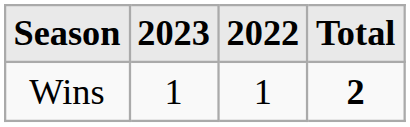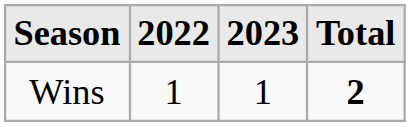 <table class=wikitable>
 <tr bgcolor=E9E9E9>
 <td><strong>Season</strong></td>
+<td><strong>2022</strong></td>
 <td><strong>2023</strong></td>
-<td><strong>2022</strong></td>
 <td><strong>Total</strong></td>
 </tr>
 <tr align=center>
 <td>Wins</td>
 <td>1</td>
 <td>1</td>
 <td><strong>2</strong></td>
 </tr>
 </table>
